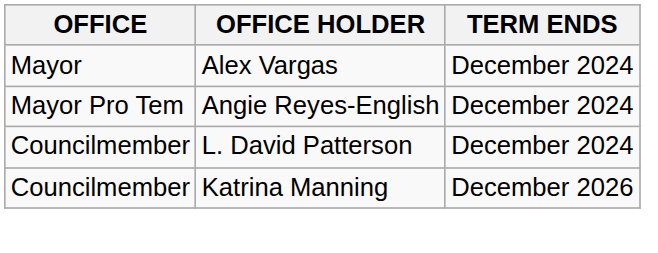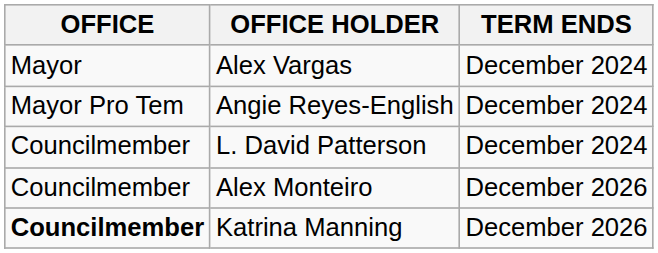 <table class="wikitable">
 <tr>
 <th>OFFICE</th>
 <th>OFFICE HOLDER</th>
 <th>TERM ENDS</th>
 </tr>
 <tr>
 <td>Mayor</td>
 <td>Alex Vargas</td>
 <td>December 2024</td>
 </tr>
 <tr>
 <td>Mayor Pro Tem</td>
 <td>Angie Reyes-English</td>
 <td>December 2024</td>
 </tr>
 <tr>
 <td>Councilmember</td>
 <td>L. David Patterson</td>
 <td>December 2024</td>
 </tr>
 <tr>
 <td>Councilmember</td>
+<td>Alex Monteiro</td>
+<td>December 2026</td>
+</tr>
+<tr>
+<td><strong>Councilmember</strong></td>
 <td>Katrina Manning</td>
 <td>December 2026</td>
 </tr>
 </table>
